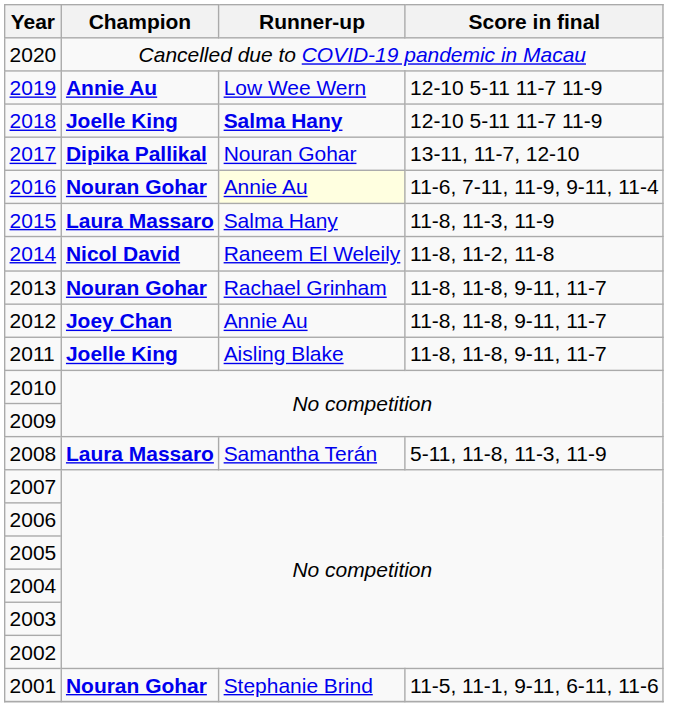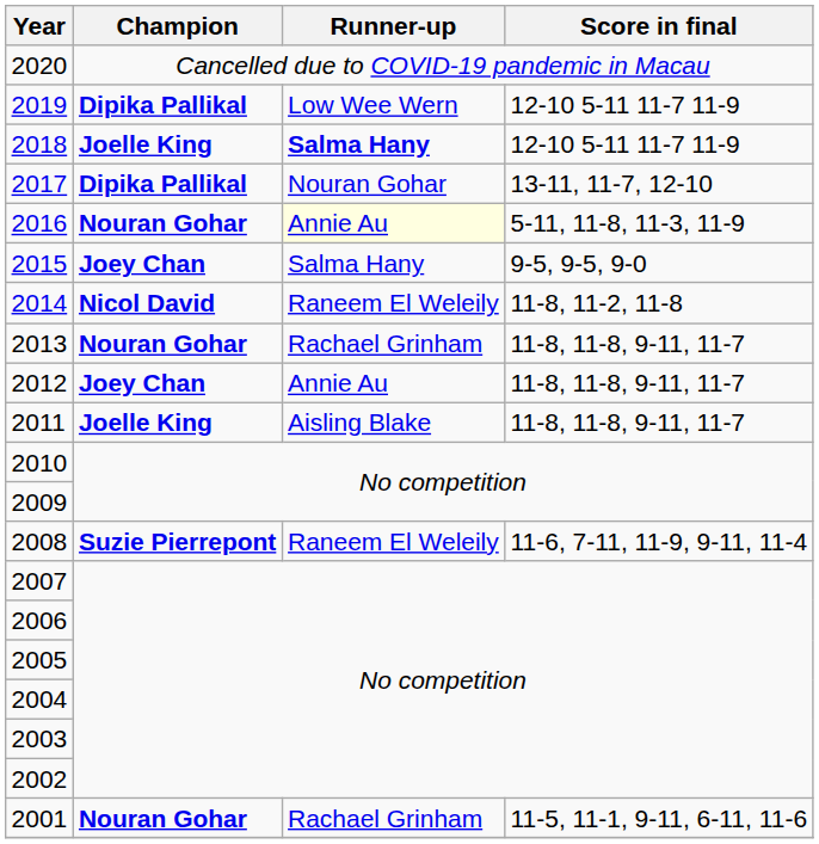 <table class="wikitable" style="font-size: 95%;">
 <tr>
 <th>Year</th>
 <th>Champion</th>
 <th>Runner-up</th>
 <th>Score in final</th>
 </tr>
 <tr>
 <td>2020</td>
 <td rowspan=1 colspan=3 align="center"><em>Cancelled due to <a href='#'>COVID-19 pandemic in Macau</a></em></td>
 </tr>
 <tr>
 <td><a href='#'>2019</a></td>
-<td> <strong><a href='#'>Annie Au</a></strong></td>
+<td> <strong><a href='#'>Dipika Pallikal</a></strong></td>
 <td> <a href='#'>Low Wee Wern</a></td>
 <td>12-10 5-11 11-7 11-9</td>
 </tr>
 <tr>
 <td><a href='#'>2018</a></td>
 <td> <strong><a href='#'>Joelle King</a></strong></td>
 <td><strong> <a href='#'>Salma Hany</a></strong></td>
 <td>12-10 5-11 11-7 11-9</td>
 </tr>
 <tr>
 <td><a href='#'>2017</a></td>
 <td> <strong><a href='#'>Dipika Pallikal</a></strong></td>
 <td> <a href='#'>Nouran Gohar</a></td>
 <td>13-11, 11-7, 12-10</td>
 </tr>
 <tr>
 <td><a href='#'>2016</a></td>
 <td> <strong><a href='#'>Nouran Gohar</a></strong></td>
 <td style="background: lightyellow;"> <a href='#'>Annie Au</a></td>
-<td>11-6, 7-11, 11-9, 9-11, 11-4</td>
+<td>5-11, 11-8, 11-3, 11-9</td>
 </tr>
 <tr>
 <td><a href='#'>2015</a></td>
-<td> <strong><a href='#'>Laura Massaro</a></strong></td>
+<td> <strong><a href='#'>Joey Chan</a></strong></td>
 <td> <a href='#'>Salma Hany</a></td>
-<td>11-8, 11-3, 11-9</td>
+<td>9-5, 9-5, 9-0</td>
 </tr>
 <tr>
 <td><a href='#'>2014</a></td>
 <td> <strong><a href='#'>Nicol David</a></strong></td>
 <td> <a href='#'>Raneem El Weleily</a></td>
 <td>11-8, 11-2, 11-8</td>
 </tr>
 <tr>
 <td>2013</td>
 <td> <strong><a href='#'>Nouran Gohar</a></strong></td>
 <td> <a href='#'>Rachael Grinham</a></td>
 <td>11-8, 11-8, 9-11, 11-7</td>
 </tr>
 <tr>
 <td>2012</td>
 <td> <strong><a href='#'>Joey Chan</a></strong></td>
 <td> <a href='#'>Annie Au</a></td>
 <td>11-8, 11-8, 9-11, 11-7</td>
 </tr>
 <tr>
 <td>2011</td>
 <td> <strong><a href='#'>Joelle King</a></strong></td>
 <td> <a href='#'>Aisling Blake</a></td>
 <td>11-8, 11-8, 9-11, 11-7</td>
 </tr>
 <tr>
 <td>2010</td>
 <td rowspan=2 colspan=3 align="center"><em>No competition</em></td>
 </tr>
 <tr>
 <td>2009</td>
 </tr>
 <tr>
 <td>2008</td>
-<td> <strong><a href='#'>Laura Massaro</a></strong></td>
-<td> <a href='#'>Samantha Terán</a></td>
-<td>5-11, 11-8, 11-3, 11-9</td>
+<td> <strong><a href='#'>Suzie Pierrepont</a></strong></td>
+<td> <a href='#'>Raneem El Weleily</a></td>
+<td>11-6, 7-11, 11-9, 9-11, 11-4</td>
 </tr>
 <tr>
 <td>2007</td>
 <td rowspan=6 colspan=3 align="center"><em>No competition</em></td>
 </tr>
 <tr>
 <td>2006</td>
 </tr>
 <tr>
 <td>2005</td>
 </tr>
 <tr>
 <td>2004</td>
 </tr>
 <tr>
 <td>2003</td>
 </tr>
 <tr>
 <td>2002</td>
 </tr>
 <tr>
 <td>2001</td>
 <td> <strong><a href='#'>Nouran Gohar</a></strong></td>
-<td> <a href='#'>Stephanie Brind</a></td>
+<td> <a href='#'>Rachael Grinham</a></td>
 <td>11-5, 11-1, 9-11, 6-11, 11-6</td>
 </tr>
 <tr>
 </tr>
 </table>
